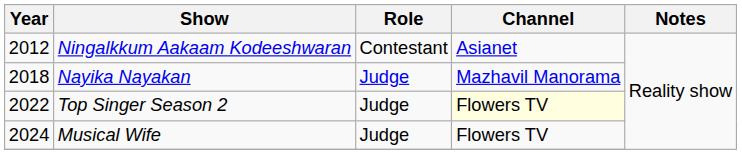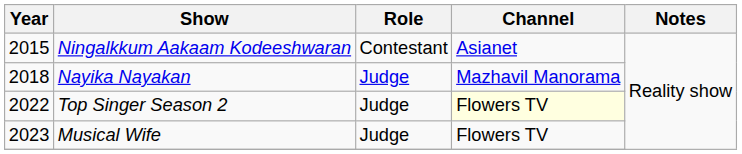 <table class="wikitable sortable">
 <tr>
 <th>Year</th>
 <th>Show</th>
 <th>Role</th>
 <th>Channel</th>
 <th>Notes</th>
 </tr>
 <tr>
-<td>2012</td>
+<td>2015</td>
 <td><em><a href='#'>Ningalkkum Aakaam Kodeeshwaran</a></em></td>
 <td>Contestant</td>
 <td><a href='#'>Asianet</a></td>
 <td rowspan=5>Reality show</td>
 </tr>
 <tr>
 <td>2018</td>
 <td><em><a href='#'>Nayika Nayakan</a></em></td>
 <td><a href='#'>Judge</a></td>
 <td><a href='#'>Mazhavil Manorama</a></td>
 </tr>
 <tr>
 <td>2022</td>
 <td><em>Top Singer Season 2</em></td>
 <td>Judge</td>
 <td style="background: lightyellow;">Flowers TV</td>
 </tr>
 <tr>
-<td>2024</td>
+<td>2023</td>
 <td><em>Musical Wife</em></td>
 <td>Judge</td>
 <td>Flowers TV</td>
 </tr>
 <tr>
 </tr>
 </table>
